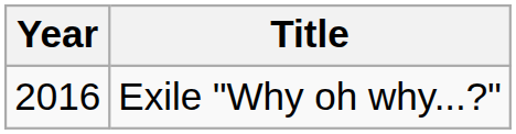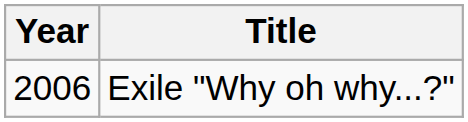 <table class="wikitable">
 <tr>
 <th>Year</th>
 <th>Title</th>
 </tr>
 <tr>
-<td>2016</td>
+<td>2006</td>
 <td>Exile "Why oh why...?"</td>
 </tr>
 </table>
